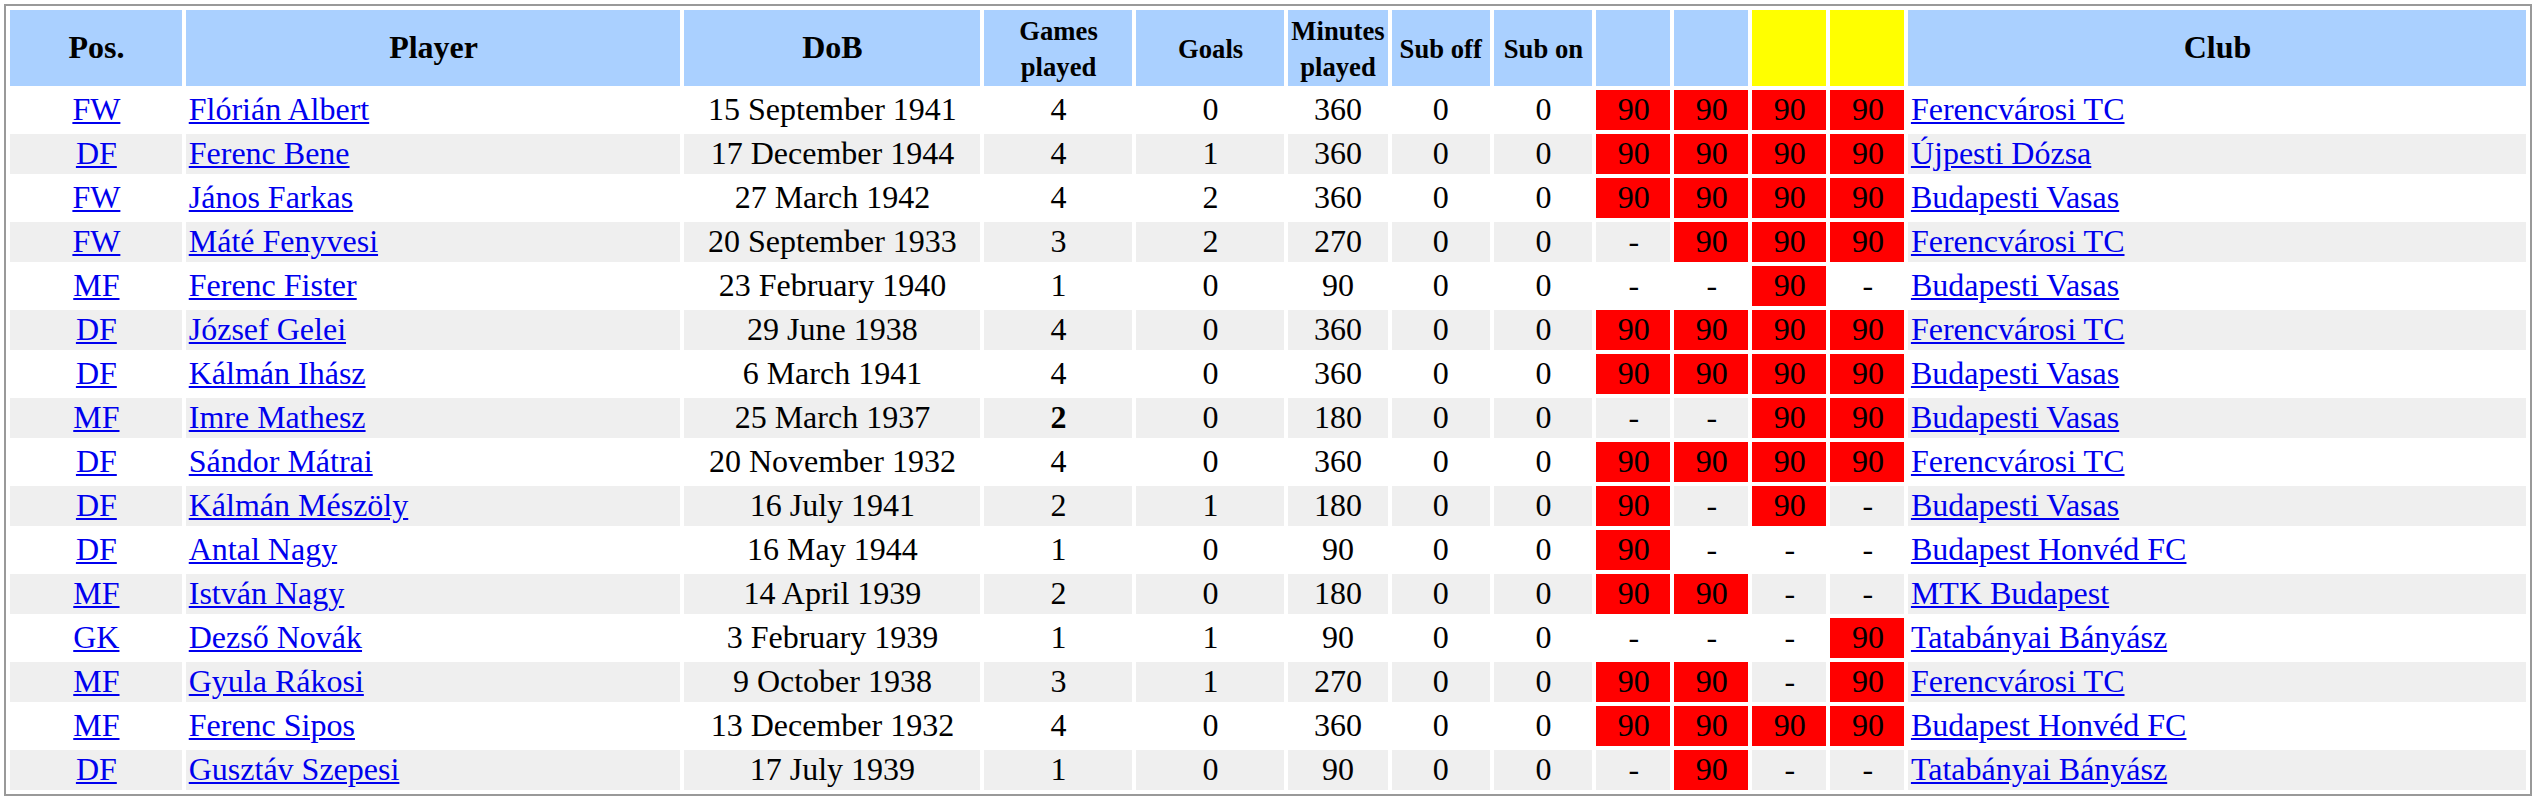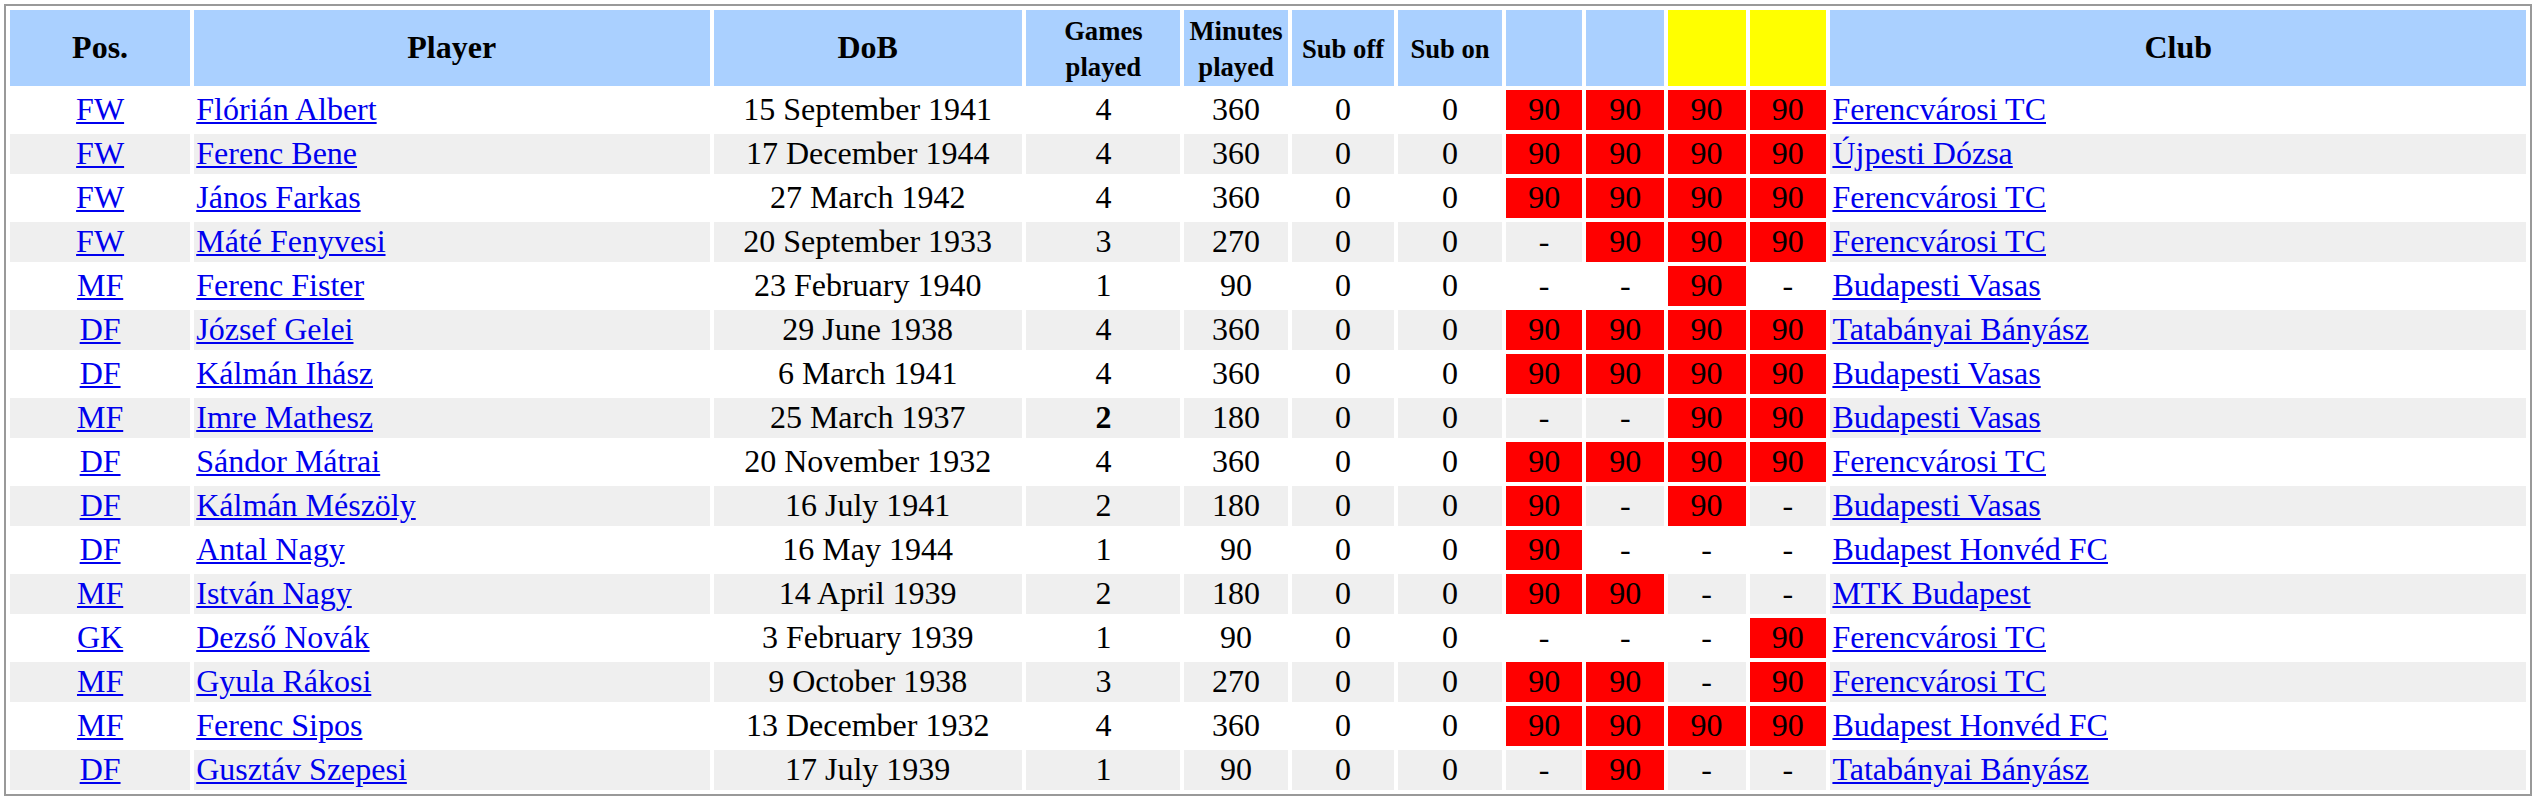 <table border="0" width="100%" style="border: 1px solid #999; background-color:#FFFFFF; text-align:center">
 <tr align="center" bgcolor="#AAD0FF">
 <th width=7%>Pos.</th>
 <th width=20%>Player</th>
 <th width=12%>DoB</th>
 <th width=6%><small>Games<br>played</small></th>
-<th width=6%><small>Goals</small></th>
 <th width=4%><small>Minutes<br>played</small></th>
 <th width=4%><small>Sub off</small></th>
 <th width=4%><small>Sub on</small></th>
 <th width=3%></th>
 <th width=3%></th>
 <th width=3% bgcolor=yellow></th>
 <th width=3% bgcolor=yellow></th>
 <th width=27%>Club</th>
 </tr>
 <tr>
 <td><a href='#'>FW</a></td>
 <td align="left"><a href='#'>Flórián Albert</a></td>
 <td>15 September 1941</td>
 <td>4</td>
-<td>0</td>
 <td>360</td>
 <td>0</td>
 <td>0</td>
 <td bgcolor=red>90</td>
 <td bgcolor=red>90</td>
 <td bgcolor=red>90</td>
 <td bgcolor=red>90</td>
 <td align="left"> <a href='#'>Ferencvárosi TC</a></td>
 </tr>
 <tr bgcolor="#EFEFEF">
-<td><a href='#'>DF</a></td>
+<td><a href='#'>FW</a></td>
 <td align="left"><a href='#'>Ferenc Bene</a></td>
 <td>17 December 1944</td>
 <td>4</td>
-<td>1</td>
 <td>360</td>
 <td>0</td>
 <td>0</td>
 <td bgcolor=red>90</td>
 <td bgcolor=red>90</td>
 <td bgcolor=red>90</td>
 <td bgcolor=red>90</td>
 <td align="left"> <a href='#'>Újpesti Dózsa</a></td>
 </tr>
 <tr>
 <td><a href='#'>FW</a></td>
 <td align="left"><a href='#'>János Farkas</a></td>
 <td>27 March 1942</td>
 <td>4</td>
-<td>2</td>
 <td>360</td>
 <td>0</td>
 <td>0</td>
 <td bgcolor=red>90</td>
 <td bgcolor=red>90</td>
 <td bgcolor=red>90</td>
 <td bgcolor=red>90</td>
-<td align="left"> <a href='#'>Budapesti Vasas</a></td>
+<td align="left"> <a href='#'>Ferencvárosi TC</a></td>
 </tr>
 <tr bgcolor="#EFEFEF">
 <td><a href='#'>FW</a></td>
 <td align="left"><a href='#'>Máté Fenyvesi</a></td>
 <td>20 September 1933</td>
 <td>3</td>
-<td>2</td>
 <td>270</td>
 <td>0</td>
 <td>0</td>
 <td>-</td>
 <td bgcolor=red>90</td>
 <td bgcolor=red>90</td>
 <td bgcolor=red>90</td>
 <td align="left"> <a href='#'>Ferencvárosi TC</a></td>
 </tr>
 <tr>
 <td><a href='#'>MF</a></td>
 <td align="left"><a href='#'>Ferenc Fister</a></td>
 <td>23 February 1940</td>
 <td>1</td>
-<td>0</td>
 <td>90</td>
 <td>0</td>
 <td>0</td>
 <td>-</td>
 <td>-</td>
 <td bgcolor=red>90</td>
 <td>-</td>
 <td align="left"> <a href='#'>Budapesti Vasas</a></td>
 </tr>
 <tr bgcolor="#EFEFEF">
 <td><a href='#'>DF</a></td>
 <td align="left"><a href='#'>József Gelei</a></td>
 <td>29 June 1938</td>
 <td>4</td>
-<td>0</td>
 <td>360</td>
 <td>0</td>
 <td>0</td>
 <td bgcolor=red>90</td>
 <td bgcolor=red>90</td>
 <td bgcolor=red>90</td>
 <td bgcolor=red>90</td>
-<td align="left"> <a href='#'>Ferencvárosi TC</a></td>
+<td align="left"> <a href='#'>Tatabányai Bányász</a></td>
 </tr>
 <tr>
 <td><a href='#'>DF</a></td>
 <td align="left"><a href='#'>Kálmán Ihász</a></td>
 <td>6 March 1941</td>
 <td>4</td>
-<td>0</td>
 <td>360</td>
 <td>0</td>
 <td>0</td>
 <td bgcolor=red>90</td>
 <td bgcolor=red>90</td>
 <td bgcolor=red>90</td>
 <td bgcolor=red>90</td>
 <td align="left"> <a href='#'>Budapesti Vasas</a></td>
 </tr>
 <tr bgcolor="#EFEFEF">
 <td><a href='#'>MF</a></td>
 <td align="left"><a href='#'>Imre Mathesz</a></td>
 <td>25 March 1937</td>
 <td><strong>2</strong></td>
-<td>0</td>
 <td>180</td>
 <td>0</td>
 <td>0</td>
 <td>-</td>
 <td>-</td>
 <td bgcolor=red>90</td>
 <td bgcolor=red>90</td>
 <td align="left"> <a href='#'>Budapesti Vasas</a></td>
 </tr>
 <tr>
 <td><a href='#'>DF</a></td>
 <td align="left"><a href='#'>Sándor Mátrai</a></td>
 <td>20 November 1932</td>
 <td>4</td>
-<td>0</td>
 <td>360</td>
 <td>0</td>
 <td>0</td>
 <td bgcolor=red>90</td>
 <td bgcolor=red>90</td>
 <td bgcolor=red>90</td>
 <td bgcolor=red>90</td>
 <td align="left"> <a href='#'>Ferencvárosi TC</a></td>
 </tr>
 <tr bgcolor="#EFEFEF">
 <td><a href='#'>DF</a></td>
 <td align="left"><a href='#'>Kálmán Mészöly</a></td>
 <td>16 July 1941</td>
 <td>2</td>
-<td>1</td>
 <td>180</td>
 <td>0</td>
 <td>0</td>
 <td bgcolor=red>90</td>
 <td>-</td>
 <td bgcolor=red>90</td>
 <td>-</td>
 <td align="left"> <a href='#'>Budapesti Vasas</a></td>
 </tr>
 <tr>
 <td><a href='#'>DF</a></td>
 <td align="left"><a href='#'>Antal Nagy</a></td>
 <td>16 May 1944</td>
 <td>1</td>
-<td>0</td>
 <td>90</td>
 <td>0</td>
 <td>0</td>
 <td bgcolor=red>90</td>
 <td>-</td>
 <td>-</td>
 <td>-</td>
 <td align="left"> <a href='#'>Budapest Honvéd FC</a></td>
 </tr>
 <tr bgcolor="#EFEFEF">
 <td><a href='#'>MF</a></td>
 <td align="left"><a href='#'>István Nagy</a></td>
 <td>14 April 1939</td>
 <td>2</td>
-<td>0</td>
 <td>180</td>
 <td>0</td>
 <td>0</td>
 <td bgcolor=red>90</td>
 <td bgcolor=red>90</td>
 <td>-</td>
 <td>-</td>
 <td align="left"> <a href='#'>MTK Budapest</a></td>
 </tr>
 <tr>
 <td><a href='#'>GK</a></td>
 <td align="left"><a href='#'>Dezső Novák</a></td>
 <td>3 February 1939</td>
 <td>1</td>
-<td>1</td>
 <td>90</td>
 <td>0</td>
 <td>0</td>
 <td>-</td>
 <td>-</td>
 <td>-</td>
 <td bgcolor=red>90</td>
-<td align="left"> <a href='#'>Tatabányai Bányász</a></td>
+<td align="left"> <a href='#'>Ferencvárosi TC</a></td>
 </tr>
 <tr bgcolor="#EFEFEF">
 <td><a href='#'>MF</a></td>
 <td align="left"><a href='#'>Gyula Rákosi</a></td>
 <td>9 October 1938</td>
 <td>3</td>
-<td>1</td>
 <td>270</td>
 <td>0</td>
 <td>0</td>
 <td bgcolor=red>90</td>
 <td bgcolor=red>90</td>
 <td>-</td>
 <td bgcolor=red>90</td>
 <td align="left"> <a href='#'>Ferencvárosi TC</a></td>
 </tr>
 <tr>
 <td><a href='#'>MF</a></td>
 <td align="left"><a href='#'>Ferenc Sipos</a></td>
 <td>13 December 1932</td>
 <td>4</td>
-<td>0</td>
 <td>360</td>
 <td>0</td>
 <td>0</td>
 <td bgcolor=red>90</td>
 <td bgcolor=red>90</td>
 <td bgcolor=red>90</td>
 <td bgcolor=red>90</td>
 <td align="left"> <a href='#'>Budapest Honvéd FC</a></td>
 </tr>
 <tr bgcolor="#EFEFEF">
 <td><a href='#'>DF</a></td>
 <td align="left"><a href='#'>Gusztáv Szepesi</a></td>
 <td>17 July 1939</td>
 <td>1</td>
-<td>0</td>
 <td>90</td>
 <td>0</td>
 <td>0</td>
 <td>-</td>
 <td bgcolor=red>90</td>
 <td>-</td>
 <td>-</td>
 <td align="left"> <a href='#'>Tatabányai Bányász</a></td>
 </tr>
 </table>
